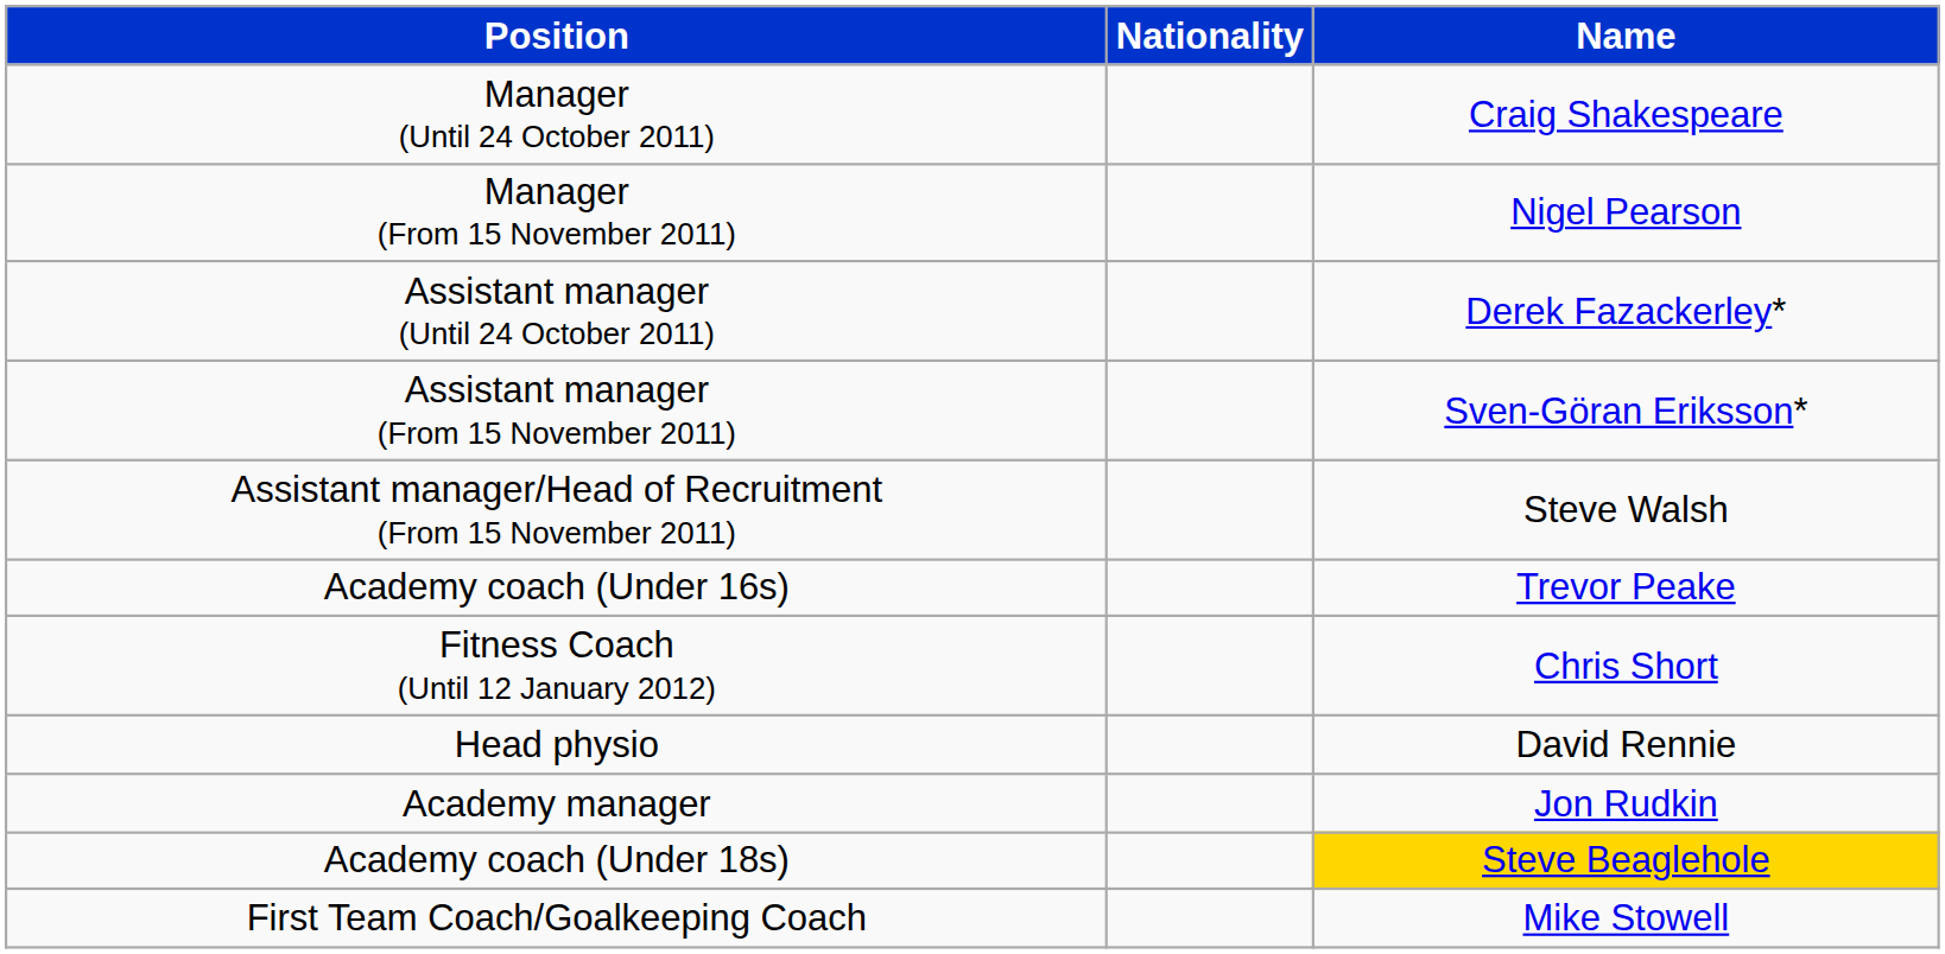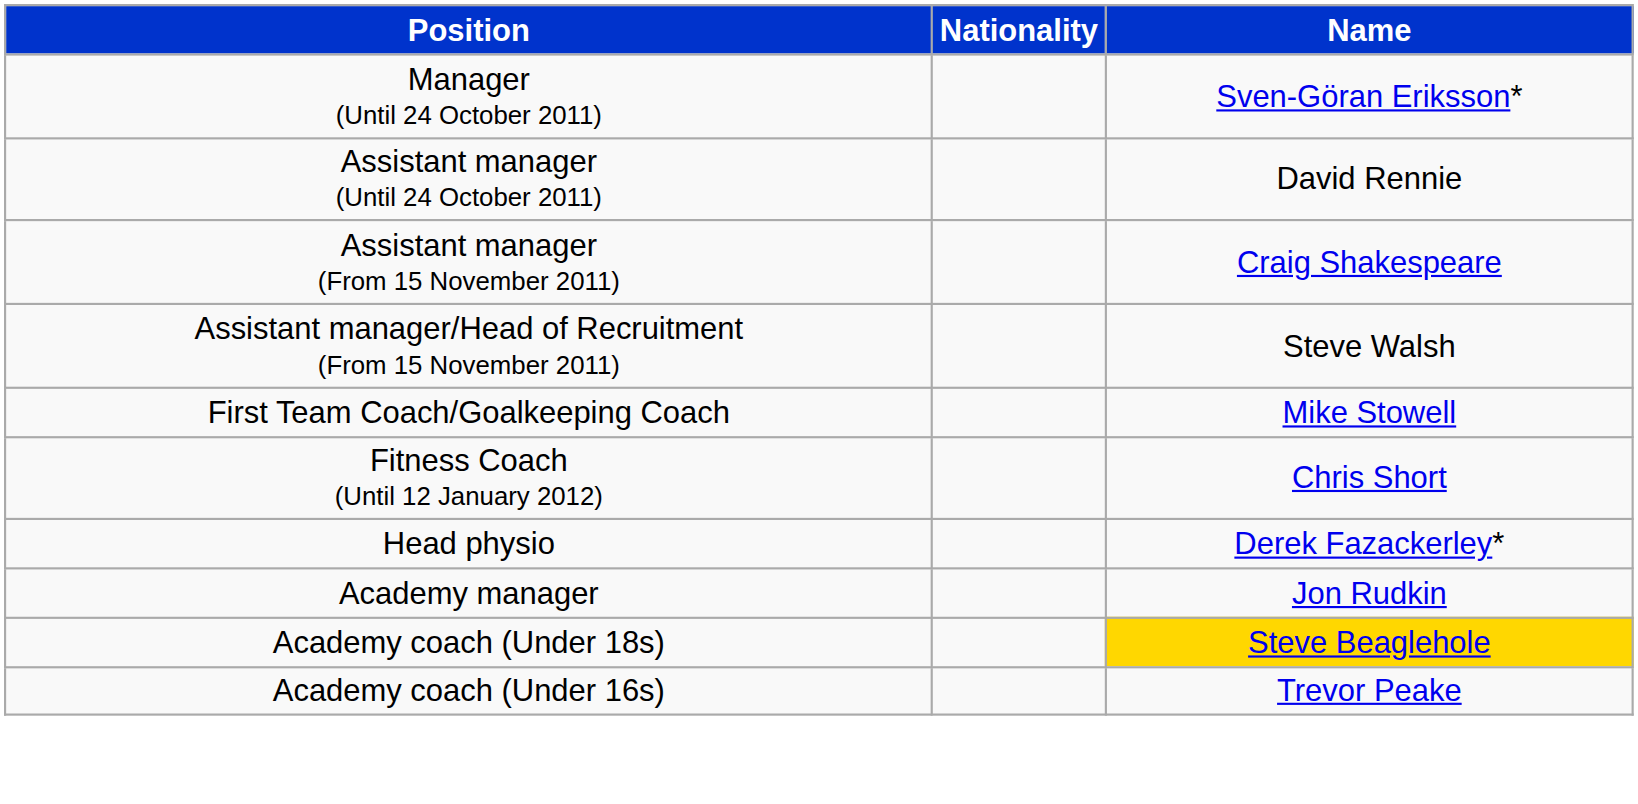 <table class="wikitable" style="text-align:center; font-size:90%; width:60%">
 <tr>
 <th style="background:#03c; color:white; width=550px;">Position</th>
 <th style="background:#03c; color:white; width:55px;">Nationality</th>
 <th style="background:#03c; color:white; width=300px;">Name</th>
 </tr>
 <tr>
 <td>Manager<br><small>(Until 24 October 2011)</small></td>
 <td></td>
-<td><a href='#'>Craig Shakespeare</a></td>
-</tr>
-<tr>
-<td>Manager<br><small>(From 15 November 2011)</small></td>
-<td></td>
-<td><a href='#'>Nigel Pearson</a></td>
+<td><a href='#'>Sven-Göran Eriksson</a>*</td>
 </tr>
 <tr>
 <td>Assistant manager<br><small>(Until 24 October 2011)</small></td>
 <td></td>
-<td><a href='#'>Derek Fazackerley</a>*</td>
+<td>David Rennie</td>
 </tr>
 <tr>
 <td>Assistant manager<br><small>(From 15 November 2011)</small></td>
 <td></td>
-<td><a href='#'>Sven-Göran Eriksson</a>*</td>
+<td><a href='#'>Craig Shakespeare</a></td>
 </tr>
 <tr>
 <td>Assistant manager/Head of Recruitment<br><small>(From 15 November 2011)</small></td>
 <td></td>
 <td>Steve Walsh</td>
 </tr>
 <tr>
-<td>Academy coach (Under 16s)</td>
+<td>First Team Coach/Goalkeeping Coach</td>
 <td></td>
-<td><a href='#'>Trevor Peake</a></td>
+<td><a href='#'>Mike Stowell</a></td>
 </tr>
 <tr>
 <td>Fitness Coach <br><small>(Until 12 January 2012)</small></td>
 <td></td>
 <td><a href='#'>Chris Short</a></td>
 </tr>
 <tr>
 <td>Head physio</td>
 <td></td>
-<td>David Rennie</td>
+<td><a href='#'>Derek Fazackerley</a>*</td>
 </tr>
 <tr>
 <td>Academy manager</td>
 <td></td>
 <td><a href='#'>Jon Rudkin</a></td>
 </tr>
 <tr>
 <td>Academy coach (Under 18s)</td>
 <td></td>
 <td style="background: gold;"><a href='#'>Steve Beaglehole</a></td>
 </tr>
 <tr>
-<td>First Team Coach/Goalkeeping Coach</td>
+<td>Academy coach (Under 16s)</td>
 <td></td>
-<td><a href='#'>Mike Stowell</a></td>
+<td><a href='#'>Trevor Peake</a></td>
 </tr>
 </table>
